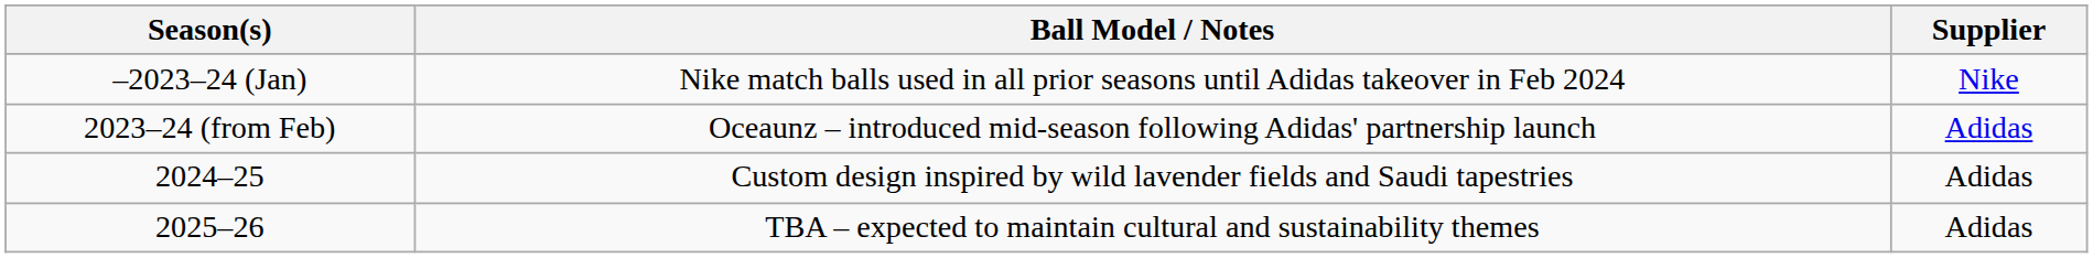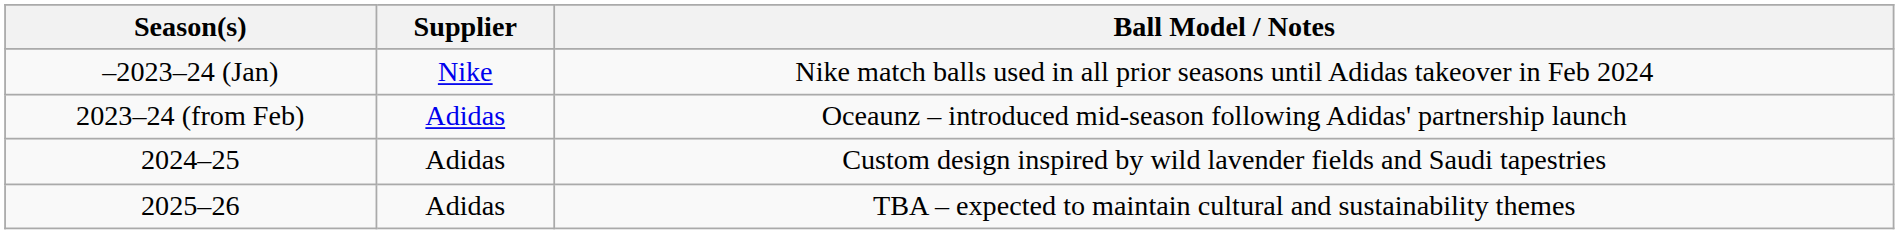 <table class="wikitable" style="text-align:center; margin:auto; width:85%">
 <tr>
 <th>Season(s)</th>
+<th>Supplier</th>
 <th>Ball Model / Notes</th>
-<th>Supplier</th>
 </tr>
 <tr>
 <td>–2023–24 (Jan)</td>
+<td><a href='#'>Nike</a></td>
 <td>Nike match balls used in all prior seasons until Adidas takeover in Feb 2024</td>
-<td><a href='#'>Nike</a></td>
 </tr>
 <tr>
 <td>2023–24 (from Feb)</td>
+<td><a href='#'>Adidas</a></td>
 <td>Oceaunz – introduced mid-season following Adidas' partnership launch</td>
-<td><a href='#'>Adidas</a></td>
 </tr>
 <tr>
 <td>2024–25</td>
+<td>Adidas</td>
 <td>Custom design inspired by wild lavender fields and Saudi tapestries</td>
-<td>Adidas</td>
 </tr>
 <tr>
 <td>2025–26</td>
+<td>Adidas</td>
 <td>TBA – expected to maintain cultural and sustainability themes</td>
-<td>Adidas</td>
 </tr>
 </table>
